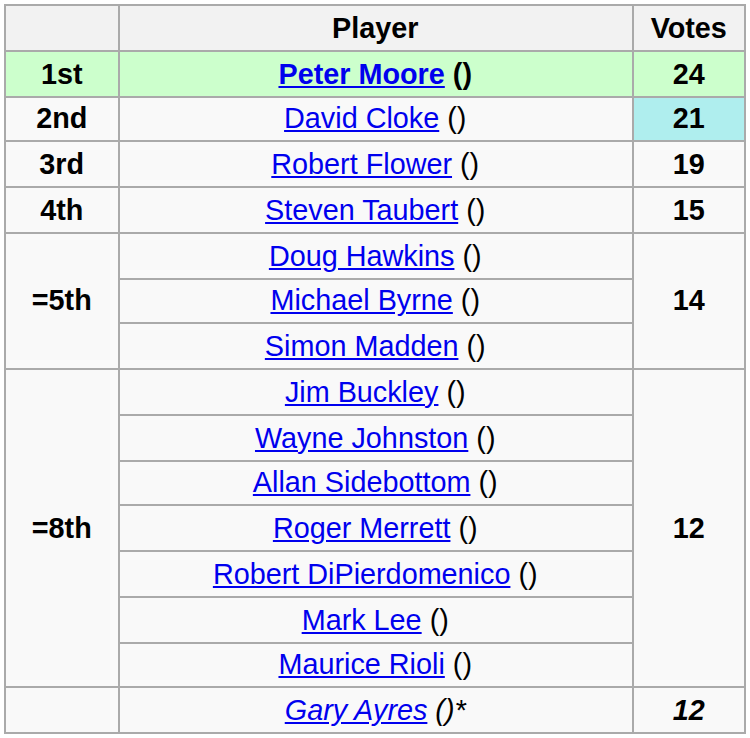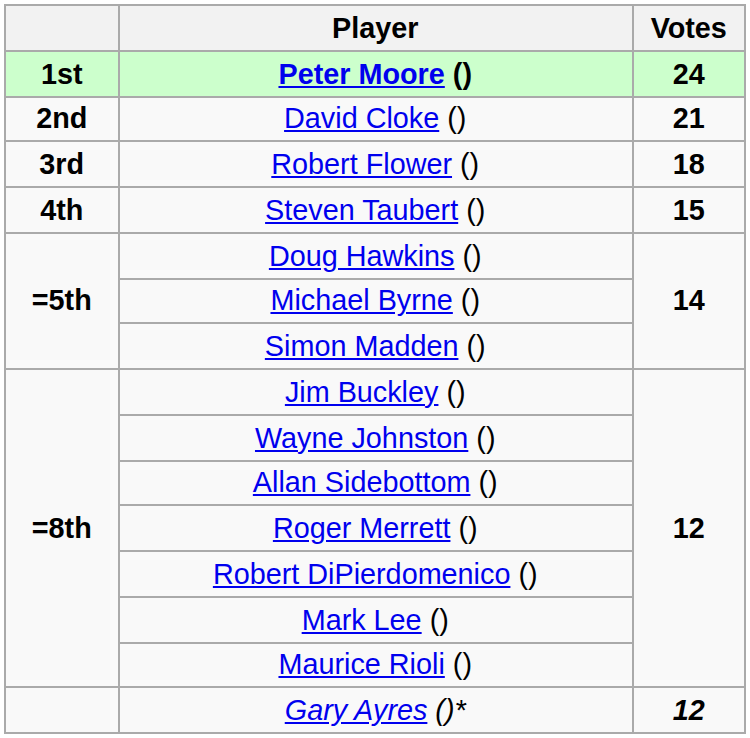 <table class="wikitable" style="text-align: center; font-size: 90%;">
 <tr>
 <th width="50"></th>
 <th width="250">Player</th>
 <th width="50">Votes</th>
 </tr>
 <tr style="background: #CCFFCC;">
 <td><strong>1st</strong></td>
 <td><strong><a href='#'>Peter Moore</a> ()</strong></td>
 <td><strong>24</strong></td>
 </tr>
 <tr>
 <td><strong>2nd</strong></td>
 <td><a href='#'>David Cloke</a> ()</td>
-<td style="background: paleturquoise;"><strong>21</strong></td>
+<td><strong>21</strong></td>
 </tr>
 <tr>
 <td><strong>3rd</strong></td>
 <td><a href='#'>Robert Flower</a> ()</td>
-<td><strong>19</strong></td>
+<td><strong>18</strong></td>
 </tr>
 <tr>
 <td><strong>4th</strong></td>
 <td><a href='#'>Steven Taubert</a> ()</td>
 <td><strong>15</strong></td>
 </tr>
 <tr>
 <td rowspan=3><strong>=5th</strong></td>
 <td><a href='#'>Doug Hawkins</a> ()</td>
 <td rowspan=3><strong>14</strong></td>
 </tr>
 <tr>
 <td><a href='#'>Michael Byrne</a> ()</td>
 </tr>
 <tr>
 <td><a href='#'>Simon Madden</a> ()</td>
 </tr>
 <tr>
 <td rowspan=7><strong>=8th</strong></td>
 <td><a href='#'>Jim Buckley</a> ()</td>
 <td rowspan=7><strong>12</strong></td>
 </tr>
 <tr>
 <td><a href='#'>Wayne Johnston</a> ()</td>
 </tr>
 <tr>
 <td><a href='#'>Allan Sidebottom</a> ()</td>
 </tr>
 <tr>
 <td><a href='#'>Roger Merrett</a> ()</td>
 </tr>
 <tr>
 <td><a href='#'>Robert DiPierdomenico</a> ()</td>
 </tr>
 <tr>
 <td><a href='#'>Mark Lee</a> ()</td>
 </tr>
 <tr>
 <td><a href='#'>Maurice Rioli</a> ()</td>
 </tr>
 <tr>
 <td></td>
 <td><em><a href='#'>Gary Ayres</a> ()*</em></td>
 <td><strong><em>12</em></strong></td>
 </tr>
 </table>
